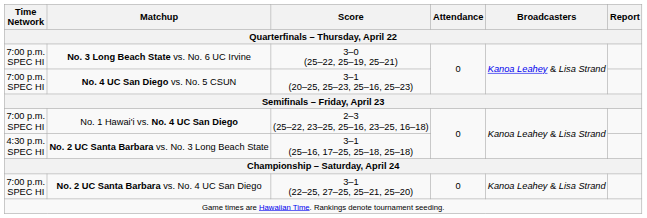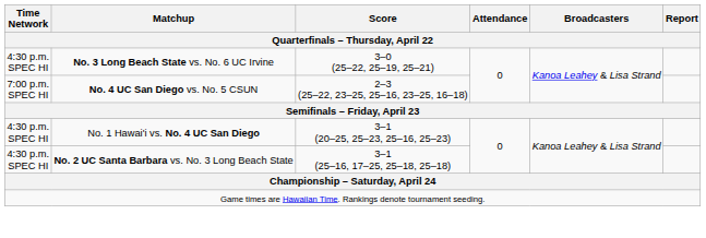 <table class="wikitable" style="font-size: 95%;text-align:center">
 <tr>
 <th>Time<br>Network</th>
 <th>Matchup</th>
 <th>Score</th>
 <th>Attendance</th>
 <th>Broadcasters</th>
 <th>Report</th>
 </tr>
 <tr>
 <th colspan=6>Quarterfinals – Thursday, April 22</th>
 </tr>
 <tr>
-<td>7:00 p.m.<br>SPEC HI</td>
+<td>4:30 p.m.<br>SPEC HI</td>
 <td><strong>No. 3 Long Beach State</strong> vs. No. 6 UC Irvine</td>
 <td>3–0<br>(25–22, 25–19, 25–21)</td>
 <td rowspan=2>0</td>
 <td rowspan=2><em><a href='#'>Kanoa Leahey</a></em> & <em>Lisa Strand</em></td>
 <td></td>
 </tr>
 <tr>
 <td>7:00 p.m.<br>SPEC HI</td>
 <td><strong>No. 4 UC San Diego</strong> vs. No. 5 CSUN</td>
-<td>3–1<br>(20–25, 25–23, 25–16, 25–23)</td>
+<td>2–3<br>(25–22, 23–25, 25–16, 23–25, 16–18)</td>
 <td></td>
 </tr>
 <tr>
 <th colspan=6>Semifinals – Friday, April 23</th>
 </tr>
 <tr>
-<td>7:00 p.m.<br>SPEC HI</td>
+<td>4:30 p.m.<br>SPEC HI</td>
 <td>No. 1 Hawai'i vs. <strong>No. 4 UC San Diego</strong></td>
-<td>2–3<br>(25–22, 23–25, 25–16, 23–25, 16–18)</td>
+<td>3–1<br>(20–25, 25–23, 25–16, 25–23)</td>
 <td rowspan=2>0</td>
 <td rowspan=2><em>Kanoa Leahey</em> & <em>Lisa Strand</em></td>
 <td></td>
 </tr>
 <tr>
 <td>4:30 p.m.<br>SPEC HI</td>
 <td><strong>No. 2 UC Santa Barbara</strong> vs. No. 3 Long Beach State</td>
 <td>3–1<br>(25–16, 17–25, 25–18, 25–18)</td>
 <td></td>
 </tr>
 <tr>
 <th colspan=6>Championship – Saturday, April 24</th>
 </tr>
 <tr>
-<td>7:00 p.m.<br>SPEC HI</td>
-<td><strong>No. 2 UC Santa Barbara</strong> vs. No. 4 UC San Diego</td>
-<td>3–1<br>(22–25, 27–25, 25–21, 25–20)</td>
-<td>0</td>
-<td><em>Kanoa Leahey</em> & <em>Lisa Strand</em></td>
-<td></td>
-</tr>
-<tr>
 <td colspan=6><small>Game times are <a href='#'>Hawaiian Time</a>. Rankings denote tournament seeding.</small></td>
 </tr>
 </table>
